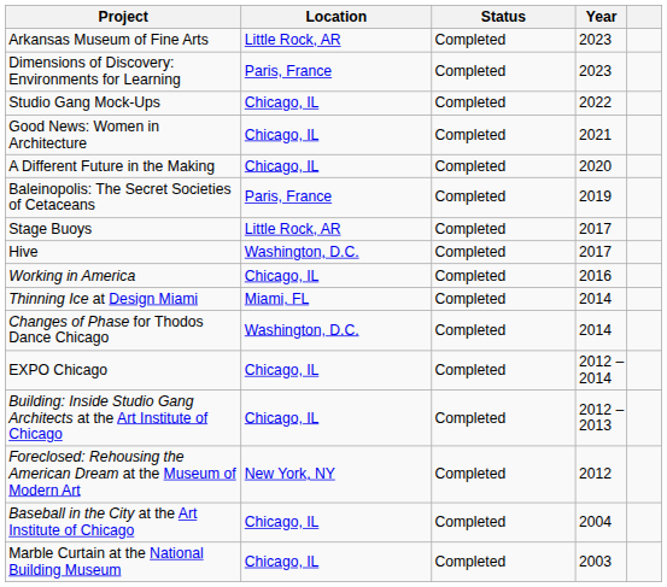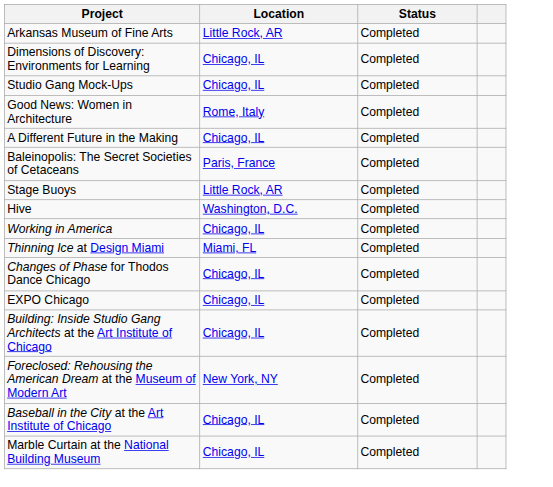 <table class="wikitable sortable">
 <tr>
 <th width="250">Project</th>
 <th width="200">Location</th>
 <th width="150">Status</th>
-<th align="center" width="30">Year</th>
 <th width="30"></th>
 </tr>
 <tr>
 <td>Arkansas Museum of Fine Arts</td>
 <td> <a href='#'>Little Rock, AR</a></td>
 <td>Completed</td>
-<td>2023</td>
 <td></td>
 </tr>
 <tr>
 <td>Dimensions of Discovery: Environments for Learning</td>
-<td> <a href='#'>Paris, France</a></td>
+<td> <a href='#'>Chicago, IL</a></td>
 <td>Completed</td>
-<td>2023</td>
 <td></td>
 </tr>
 <tr>
 <td>Studio Gang Mock-Ups</td>
 <td> <a href='#'>Chicago, IL</a></td>
 <td>Completed</td>
-<td>2022</td>
 <td></td>
 </tr>
 <tr>
 <td>Good News: Women in Architecture</td>
-<td> <a href='#'>Chicago, IL</a></td>
+<td> <a href='#'>Rome, Italy</a></td>
 <td>Completed</td>
-<td>2021</td>
 <td></td>
 </tr>
 <tr>
 <td>A Different Future in the Making</td>
 <td> <a href='#'>Chicago, IL</a></td>
 <td>Completed</td>
-<td>2020</td>
 <td></td>
 </tr>
 <tr>
 <td>Baleinopolis: The Secret Societies of Cetaceans</td>
 <td> <a href='#'>Paris, France</a></td>
 <td>Completed</td>
-<td>2019</td>
 <td></td>
 </tr>
 <tr>
 <td>Stage Buoys</td>
 <td> <a href='#'>Little Rock, AR</a></td>
 <td>Completed</td>
-<td>2017</td>
 <td></td>
 </tr>
 <tr>
 <td>Hive</td>
 <td> <a href='#'>Washington, D.C.</a></td>
 <td>Completed</td>
-<td>2017</td>
 <td></td>
 </tr>
 <tr>
 <td><em>Working in America</em></td>
 <td> <a href='#'>Chicago, IL</a></td>
 <td>Completed</td>
-<td>2016</td>
 <td></td>
 </tr>
 <tr>
 <td><em>Thinning Ice</em> at <a href='#'>Design Miami</a></td>
 <td align="left"> <a href='#'>Miami, FL</a></td>
 <td>Completed</td>
-<td>2014</td>
 <td></td>
 </tr>
 <tr>
 <td><em>Changes of Phase</em> for Thodos Dance Chicago</td>
-<td align="left"> <a href='#'>Washington, D.C.</a></td>
+<td align="left"> <a href='#'>Chicago, IL</a></td>
 <td>Completed</td>
-<td>2014</td>
 <td></td>
 </tr>
 <tr>
 <td>EXPO Chicago</td>
 <td align="left"> <a href='#'>Chicago, IL</a></td>
 <td>Completed</td>
-<td>2012 –2014</td>
 <td></td>
 </tr>
 <tr>
 <td><em>Building: Inside Studio Gang Architects</em> at the <a href='#'>Art Institute of Chicago</a></td>
 <td align="left"> <a href='#'>Chicago, IL</a></td>
 <td>Completed</td>
-<td>2012 –2013</td>
 <td></td>
 </tr>
 <tr>
 <td><em>Foreclosed: Rehousing the American Dream</em> at the <a href='#'>Museum of Modern Art</a></td>
 <td align="left"> <a href='#'>New York, NY</a></td>
 <td>Completed</td>
-<td>2012</td>
 <td></td>
 </tr>
 <tr>
 <td><em>Baseball in the City</em> at the <a href='#'>Art Institute of Chicago</a></td>
 <td align="left"> <a href='#'>Chicago, IL</a></td>
 <td>Completed</td>
-<td>2004</td>
 <td></td>
 </tr>
 <tr>
 <td>Marble Curtain at the <a href='#'>National Building Museum</a></td>
 <td> <a href='#'>Chicago, IL</a></td>
 <td>Completed</td>
-<td>2003</td>
 <td></td>
 </tr>
 </table>
